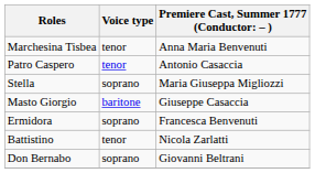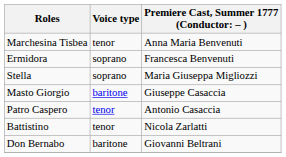 <table class="wikitable">
 <tr>
 <th>Roles</th>
 <th>Voice type</th>
 <th>Premiere Cast, Summer 1777<br> (Conductor: – )</th>
 </tr>
 <tr>
 <td>Marchesina Tisbea</td>
 <td>tenor</td>
 <td>Anna Maria Benvenuti</td>
 </tr>
 <tr>
-<td>Patro Caspero</td>
-<td><a href='#'>tenor</a></td>
-<td>Antonio Casaccia</td>
+<td>Ermidora</td>
+<td>soprano</td>
+<td>Francesca Benvenuti</td>
 </tr>
 <tr>
 <td>Stella</td>
 <td>soprano</td>
 <td>Maria Giuseppa Migliozzi</td>
 </tr>
 <tr>
 <td>Masto Giorgio</td>
 <td><a href='#'>baritone</a></td>
 <td>Giuseppe Casaccia</td>
 </tr>
 <tr>
-<td>Ermidora</td>
-<td>soprano</td>
-<td>Francesca Benvenuti</td>
+<td>Patro Caspero</td>
+<td><a href='#'>tenor</a></td>
+<td>Antonio Casaccia</td>
 </tr>
 <tr>
 <td>Battistino</td>
 <td>tenor</td>
 <td>Nicola Zarlatti</td>
 </tr>
 <tr>
 <td>Don Bernabo</td>
-<td>soprano</td>
+<td>baritone</td>
 <td>Giovanni Beltrani</td>
 </tr>
 <tr>
 </tr>
 </table>
